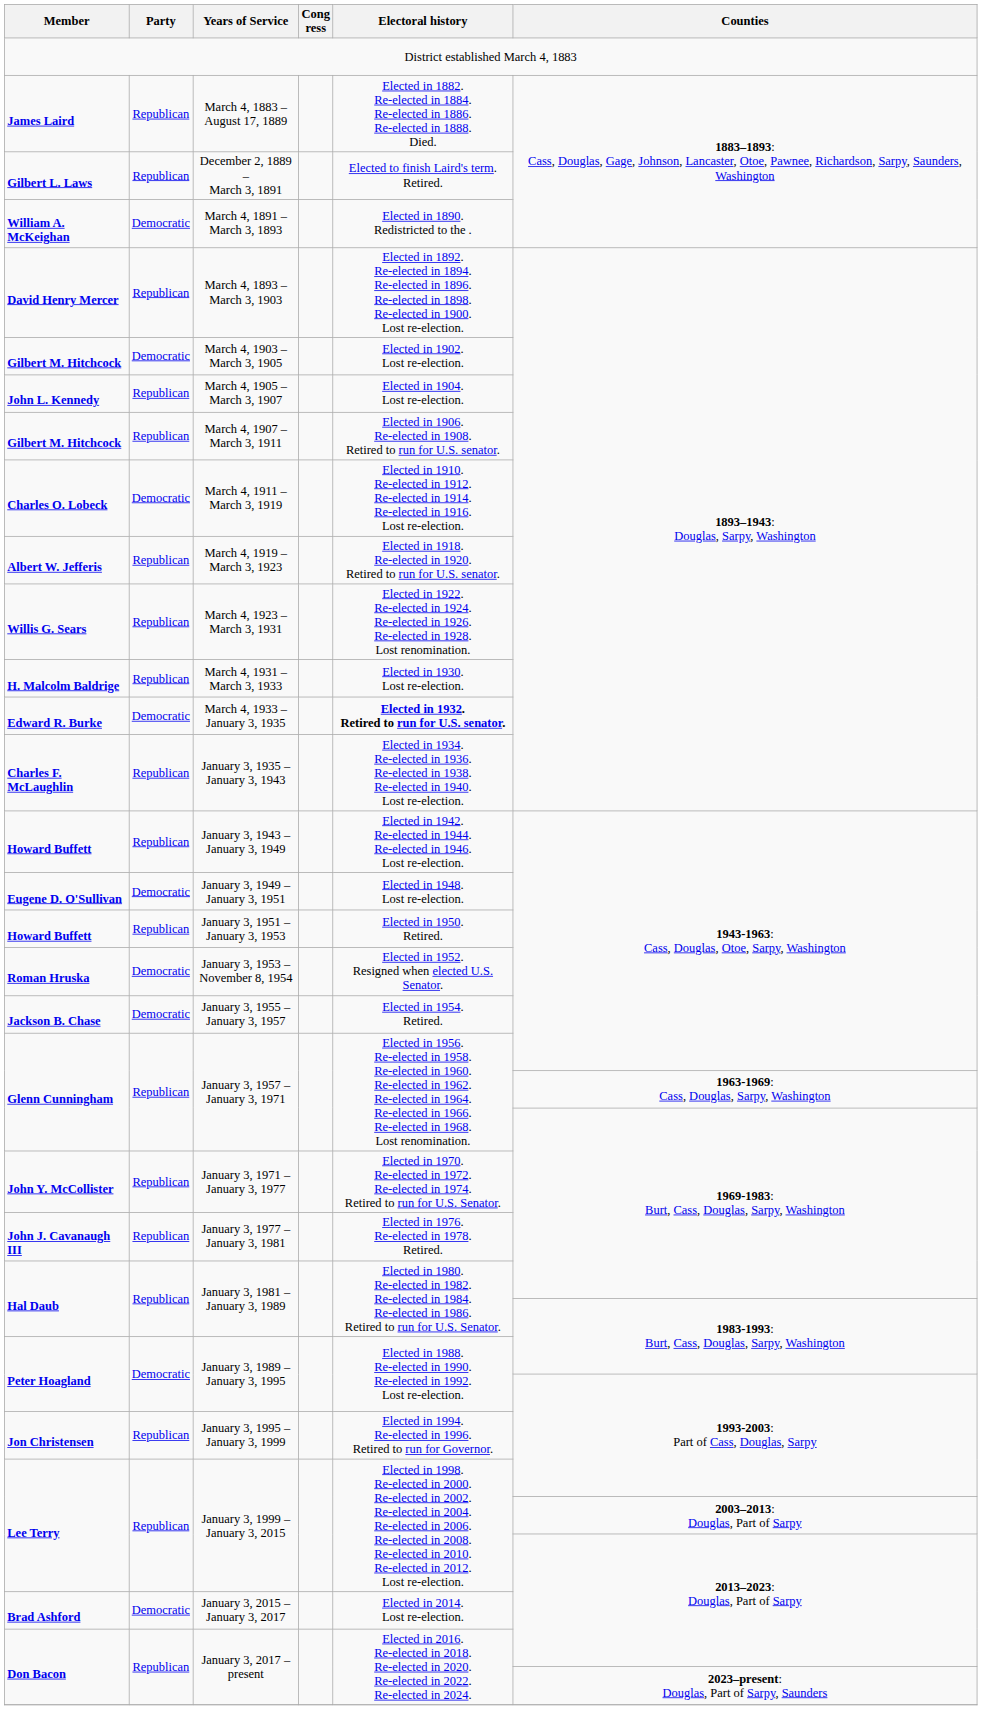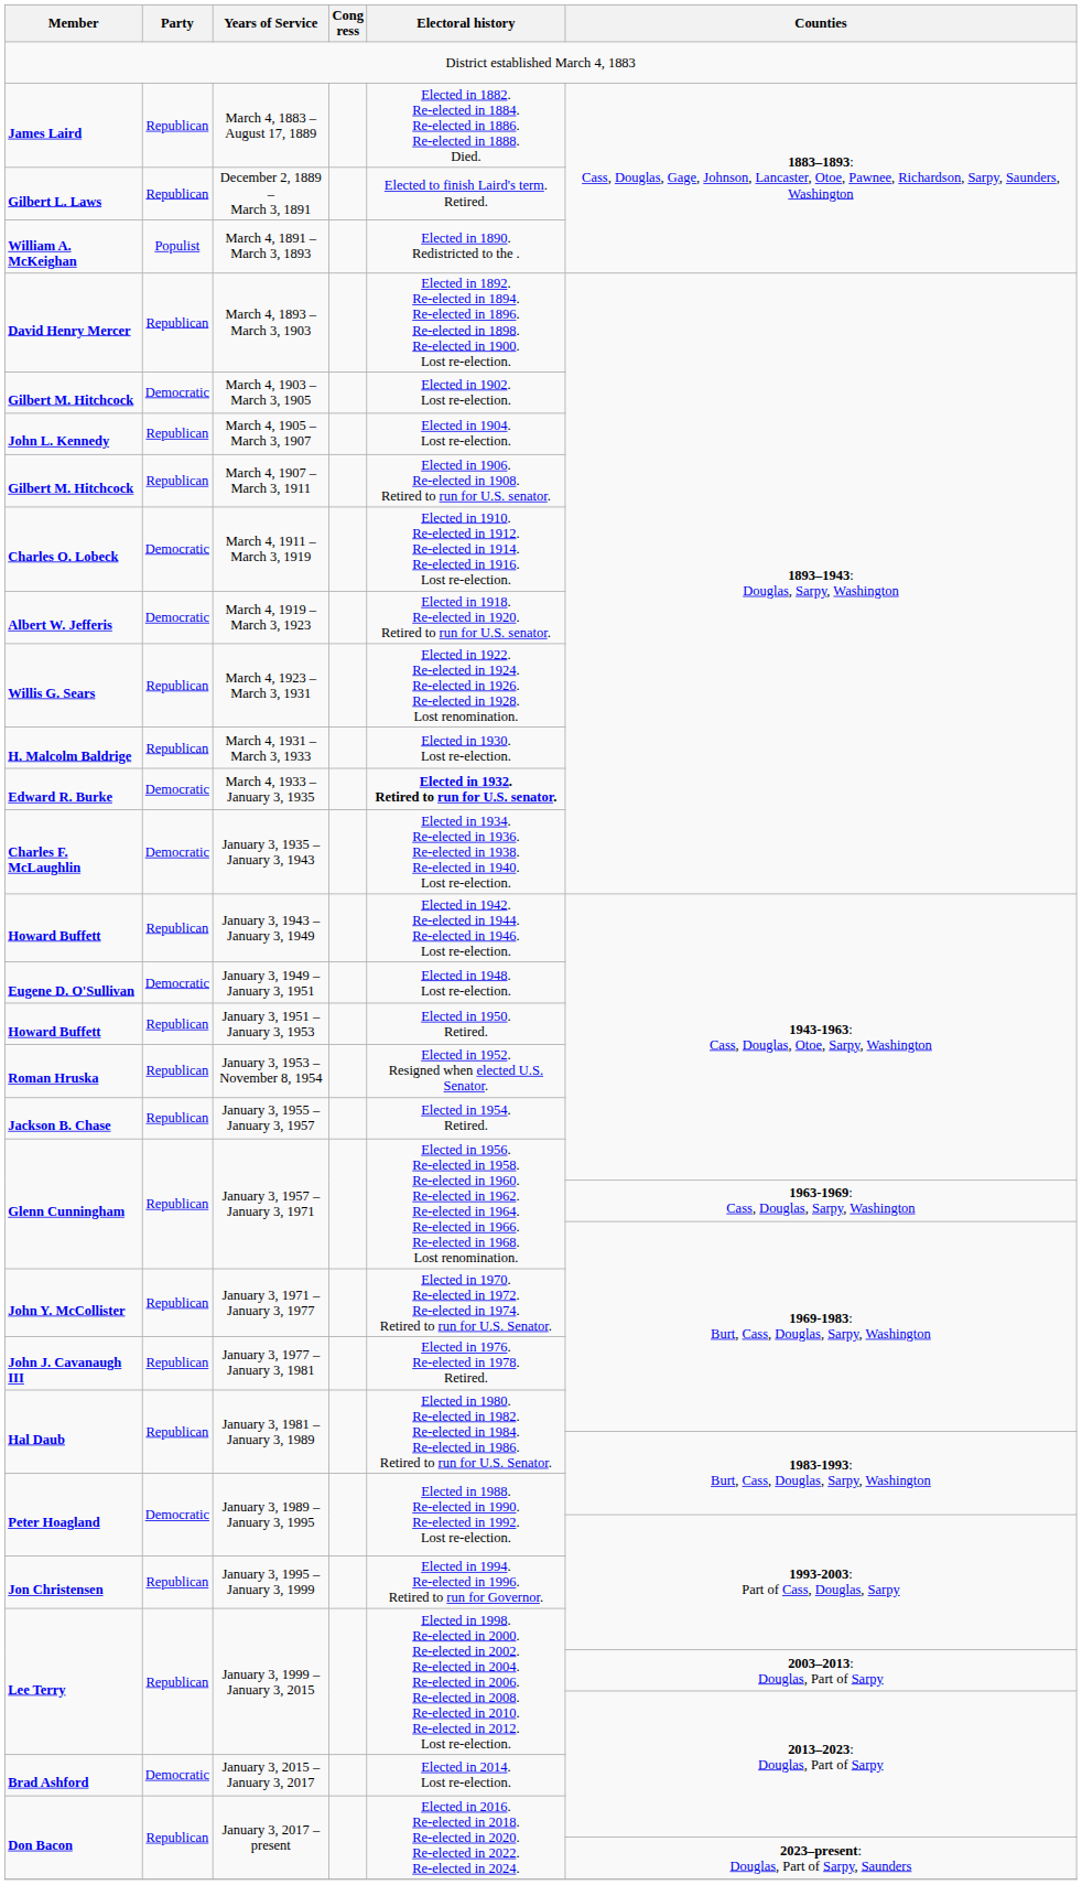 <table class="wikitable" style="text-align:center">
 <tr>
 <th>Member</th>
 <th>Party</th>
 <th>Years of Service</th>
 <th>Cong<br>ress</th>
 <th>Electoral history</th>
 <th>Counties</th>
 </tr>
 <tr style="height:3em">
 <td colspan=6>District established March 4, 1883</td>
 </tr>
 <tr style="height:3em">
 <td align=left><br><strong><a href='#'>James Laird</a></strong><br></td>
 <td><a href='#'>Republican</a></td>
 <td>March 4, 1883 –<br>August 17, 1889</td>
 <td></td>
 <td><a href='#'>Elected in 1882</a>.<br><a href='#'>Re-elected in 1884</a>.<br><a href='#'>Re-elected in 1886</a>.<br><a href='#'>Re-elected in 1888</a>.<br>Died.</td>
 <td rowspan=3><strong>1883–1893</strong>:<br><a href='#'>Cass</a>, <a href='#'>Douglas</a>, <a href='#'>Gage</a>, <a href='#'>Johnson</a>, <a href='#'>Lancaster</a>, <a href='#'>Otoe</a>, <a href='#'>Pawnee</a>, <a href='#'>Richardson</a>, <a href='#'>Sarpy</a>, <a href='#'>Saunders</a>, <a href='#'>Washington</a></td>
 </tr>
 <tr style="height:3em">
 <td align=left><br><strong><a href='#'>Gilbert L. Laws</a></strong><br></td>
 <td><a href='#'>Republican</a></td>
 <td>December 2, 1889 –<br>March 3, 1891</td>
 <td></td>
 <td><a href='#'>Elected to finish Laird's term</a>.<br>Retired.</td>
 </tr>
 <tr style="height:3em">
 <td align=left><br><strong><a href='#'>William A. McKeighan</a></strong><br></td>
-<td><a href='#'>Democratic</a></td>
+<td><a href='#'>Populist</a></td>
 <td>March 4, 1891 –<br>March 3, 1893</td>
 <td></td>
 <td><a href='#'>Elected in 1890</a>.<br>Redistricted to the .</td>
 </tr>
 <tr style="height:3em">
 <td align=left><br><strong><a href='#'>David Henry Mercer</a></strong><br></td>
 <td><a href='#'>Republican</a></td>
 <td>March 4, 1893 –<br>March 3, 1903</td>
 <td></td>
 <td><a href='#'>Elected in 1892</a>.<br><a href='#'>Re-elected in 1894</a>.<br><a href='#'>Re-elected in 1896</a>.<br><a href='#'>Re-elected in 1898</a>.<br><a href='#'>Re-elected in 1900</a>.<br>Lost re-election.</td>
 <td rowspan="10"><strong>1893–1943</strong>:<br><a href='#'>Douglas</a>, <a href='#'>Sarpy</a>, <a href='#'>Washington</a></td>
 </tr>
 <tr style="height:3em">
 <td align=left><br><strong><a href='#'>Gilbert M. Hitchcock</a></strong><br></td>
 <td><a href='#'>Democratic</a></td>
 <td>March 4, 1903 –<br>March 3, 1905</td>
 <td></td>
 <td><a href='#'>Elected in 1902</a>.<br>Lost re-election.</td>
 </tr>
 <tr style="height:3em">
 <td align=left><br><strong><a href='#'>John L. Kennedy</a></strong><br></td>
 <td><a href='#'>Republican</a></td>
 <td>March 4, 1905 –<br>March 3, 1907</td>
 <td></td>
 <td><a href='#'>Elected in 1904</a>.<br>Lost re-election.</td>
 </tr>
 <tr style="height:3em">
 <td align=left><br><strong><a href='#'>Gilbert M. Hitchcock</a></strong><br></td>
 <td><a href='#'>Republican</a></td>
 <td>March 4, 1907 –<br>March 3, 1911</td>
 <td></td>
 <td><a href='#'>Elected in 1906</a>.<br><a href='#'>Re-elected in 1908</a>.<br>Retired to <a href='#'>run for U.S. senator</a>.</td>
 </tr>
 <tr style="height:3em">
 <td align=left><br><strong><a href='#'>Charles O. Lobeck</a></strong><br></td>
 <td><a href='#'>Democratic</a></td>
 <td nowrap>March 4, 1911 –<br>March 3, 1919</td>
 <td></td>
 <td><a href='#'>Elected in 1910</a>.<br><a href='#'>Re-elected in 1912</a>.<br><a href='#'>Re-elected in 1914</a>.<br><a href='#'>Re-elected in 1916</a>.<br>Lost re-election.</td>
 </tr>
 <tr style="height:3em">
 <td align=left><br><strong><a href='#'>Albert W. Jefferis</a></strong><br></td>
-<td><a href='#'>Republican</a></td>
+<td><a href='#'>Democratic</a></td>
 <td>March 4, 1919 –<br>March 3, 1923</td>
 <td></td>
 <td><a href='#'>Elected in 1918</a>.<br><a href='#'>Re-elected in 1920</a>.<br>Retired to <a href='#'>run for U.S. senator</a>.</td>
 </tr>
 <tr style="height:3em">
 <td align=left><br><strong><a href='#'>Willis G. Sears</a></strong><br></td>
 <td><a href='#'>Republican</a></td>
 <td>March 4, 1923 –<br>March 3, 1931</td>
 <td></td>
 <td><a href='#'>Elected in 1922</a>.<br><a href='#'>Re-elected in 1924</a>.<br><a href='#'>Re-elected in 1926</a>.<br><a href='#'>Re-elected in 1928</a>.<br>Lost renomination.</td>
 </tr>
 <tr style="height:3em">
 <td align=left><br><strong><a href='#'>H. Malcolm Baldrige</a></strong><br></td>
 <td><a href='#'>Republican</a></td>
 <td>March 4, 1931 –<br>March 3, 1933</td>
 <td></td>
 <td><a href='#'>Elected in 1930</a>.<br>Lost re-election.</td>
 </tr>
 <tr style="height:3em">
 <td align=left><br><strong><a href='#'>Edward R. Burke</a></strong><br></td>
 <td><a href='#'>Democratic</a></td>
 <td>March 4, 1933 –<br>January 3, 1935</td>
 <td></td>
 <td><strong><a href='#'>Elected in 1932</a>.<br>Retired to <a href='#'>run for U.S. senator</a>.</strong></td>
 </tr>
 <tr style="height:3em">
 <td align=left><br><strong><a href='#'>Charles F. McLaughlin</a></strong><br></td>
-<td><a href='#'>Republican</a></td>
+<td><a href='#'>Democratic</a></td>
 <td>January 3, 1935 –<br>January 3, 1943</td>
 <td></td>
 <td><a href='#'>Elected in 1934</a>.<br><a href='#'>Re-elected in 1936</a>.<br><a href='#'>Re-elected in 1938</a>.<br><a href='#'>Re-elected in 1940</a>.<br>Lost re-election.</td>
 </tr>
 <tr style="height:3em">
 <td align=left><br><strong><a href='#'>Howard Buffett</a></strong><br></td>
 <td><a href='#'>Republican</a></td>
 <td>January 3, 1943 –<br>January 3, 1949</td>
 <td></td>
 <td><a href='#'>Elected in 1942</a>.<br><a href='#'>Re-elected in 1944</a>.<br><a href='#'>Re-elected in 1946</a>.<br>Lost re-election.</td>
 <td rowspan=6><strong>1943-1963</strong>:<br><a href='#'>Cass</a>, <a href='#'>Douglas</a>, <a href='#'>Otoe</a>, <a href='#'>Sarpy</a>, <a href='#'>Washington</a></td>
 </tr>
 <tr style="height:3em">
 <td align=left><br><strong><a href='#'>Eugene D. O'Sullivan</a></strong><br></td>
 <td><a href='#'>Democratic</a></td>
 <td>January 3, 1949 –<br>January 3, 1951</td>
 <td></td>
 <td><a href='#'>Elected in 1948</a>.<br>Lost re-election.</td>
 </tr>
 <tr style="height:3em">
 <td align=left><br><strong><a href='#'>Howard Buffett</a></strong><br></td>
 <td><a href='#'>Republican</a></td>
 <td>January 3, 1951 –<br>January 3, 1953</td>
 <td></td>
 <td><a href='#'>Elected in 1950</a>.<br>Retired.</td>
 </tr>
 <tr style="height:3em">
 <td align=left><br><strong><a href='#'>Roman Hruska</a></strong><br></td>
-<td><a href='#'>Democratic</a></td>
+<td><a href='#'>Republican</a></td>
 <td>January 3, 1953 –<br>November 8, 1954</td>
 <td></td>
 <td><a href='#'>Elected in 1952</a>.<br>Resigned when <a href='#'>elected U.S. Senator</a>.</td>
 </tr>
 <tr style="height:3em">
 <td align=left><br><strong><a href='#'>Jackson B. Chase</a></strong><br></td>
-<td><a href='#'>Democratic</a></td>
+<td><a href='#'>Republican</a></td>
 <td>January 3, 1955 –<br>January 3, 1957</td>
 <td></td>
 <td><a href='#'>Elected in 1954</a>.<br>Retired.</td>
 </tr>
 <tr style="height:3em">
 <td rowspan=3 align=left><br><strong><a href='#'>Glenn Cunningham</a></strong><br></td>
 <td rowspan=3 ><a href='#'>Republican</a></td>
 <td rowspan=3 nowrap>January 3, 1957 –<br>January 3, 1971</td>
 <td rowspan=3></td>
 <td rowspan=3><a href='#'>Elected in 1956</a>.<br><a href='#'>Re-elected in 1958</a>.<br><a href='#'>Re-elected in 1960</a>.<br><a href='#'>Re-elected in 1962</a>.<br><a href='#'>Re-elected in 1964</a>.<br><a href='#'>Re-elected in 1966</a>.<br><a href='#'>Re-elected in 1968</a>.<br>Lost renomination.</td>
 </tr>
 <tr style="height:3em">
 <td><strong>1963-1969</strong>:<br><a href='#'>Cass</a>, <a href='#'>Douglas</a>, <a href='#'>Sarpy</a>, <a href='#'>Washington</a></td>
 </tr>
 <tr style="height:3em">
 <td rowspan=4><strong>1969-1983</strong>:<br><a href='#'>Burt</a>, <a href='#'>Cass</a>, <a href='#'>Douglas</a>, <a href='#'>Sarpy</a>, <a href='#'>Washington</a></td>
 </tr>
 <tr style="height:3em">
 <td align=left><br><strong><a href='#'>John Y. McCollister</a></strong><br></td>
 <td><a href='#'>Republican</a></td>
 <td nowrap>January 3, 1971 –<br>January 3, 1977</td>
 <td></td>
 <td><a href='#'>Elected in 1970</a>.<br><a href='#'>Re-elected in 1972</a>.<br><a href='#'>Re-elected in 1974</a>.<br>Retired to <a href='#'>run for U.S. Senator</a>.</td>
 </tr>
 <tr style="height:3em">
 <td align=left><br><strong><a href='#'>John J. Cavanaugh III</a></strong><br></td>
 <td><a href='#'>Republican</a></td>
 <td>January 3, 1977 –<br>January 3, 1981</td>
 <td></td>
 <td><a href='#'>Elected in 1976</a>.<br><a href='#'>Re-elected in 1978</a>.<br>Retired.</td>
 </tr>
 <tr style="height:3em">
 <td rowspan=2 align=left><br><strong><a href='#'>Hal Daub</a></strong><br></td>
 <td rowspan=2 ><a href='#'>Republican</a></td>
 <td rowspan=2 nowrap>January 3, 1981 –<br>January 3, 1989</td>
 <td rowspan=2></td>
 <td rowspan=2><a href='#'>Elected in 1980</a>.<br><a href='#'>Re-elected in 1982</a>.<br><a href='#'>Re-elected in 1984</a>.<br><a href='#'>Re-elected in 1986</a>.<br>Retired to <a href='#'>run for U.S. Senator</a>.</td>
 </tr>
 <tr style="height:3em">
 <td rowspan=2><strong>1983-1993</strong>:<br><a href='#'>Burt</a>, <a href='#'>Cass</a>, <a href='#'>Douglas</a>, <a href='#'>Sarpy</a>, <a href='#'>Washington</a></td>
 </tr>
 <tr style="height:3em">
 <td rowspan=2 align=left><br><strong><a href='#'>Peter Hoagland</a></strong><br></td>
 <td rowspan=2 ><a href='#'>Democratic</a></td>
 <td rowspan=2>January 3, 1989 –<br>January 3, 1995</td>
 <td rowspan=2></td>
 <td rowspan=2><a href='#'>Elected in 1988</a>.<br><a href='#'>Re-elected in 1990</a>.<br><a href='#'>Re-elected in 1992</a>.<br>Lost re-election.</td>
 </tr>
 <tr style="height:3em">
 <td rowspan=3><strong>1993-2003</strong>:<br>Part of <a href='#'>Cass</a>, <a href='#'>Douglas</a>, <a href='#'>Sarpy</a></td>
 </tr>
 <tr style="height:3em">
 <td align=left><br><strong><a href='#'>Jon Christensen</a></strong><br></td>
 <td><a href='#'>Republican</a></td>
 <td>January 3, 1995 –<br>January 3, 1999</td>
 <td></td>
 <td><a href='#'>Elected in 1994</a>.<br><a href='#'>Re-elected in 1996</a>.<br>Retired to <a href='#'>run for Governor</a>.</td>
 </tr>
 <tr style="height:3em">
 <td rowspan=3 align=left><br><strong><a href='#'>Lee Terry</a></strong><br></td>
 <td rowspan=3 ><a href='#'>Republican</a></td>
 <td rowspan=3 nowrap>January 3, 1999 –<br>January 3, 2015</td>
 <td rowspan=3></td>
 <td rowspan=3><a href='#'>Elected in 1998</a>.<br><a href='#'>Re-elected in 2000</a>.<br><a href='#'>Re-elected in 2002</a>.<br><a href='#'>Re-elected in 2004</a>.<br><a href='#'>Re-elected in 2006</a>.<br><a href='#'>Re-elected in 2008</a>.<br><a href='#'>Re-elected in 2010</a>.<br><a href='#'>Re-elected in 2012</a>.<br>Lost re-election.</td>
 </tr>
 <tr style="height:3em">
 <td><strong>2003–2013</strong>:<br><a href='#'>Douglas</a>, Part of <a href='#'>Sarpy</a><br></td>
 </tr>
 <tr style="height:3em">
 <td rowspan=3><strong>2013–2023</strong>:<br><a href='#'>Douglas</a>, Part of <a href='#'>Sarpy</a><br><br></td>
 </tr>
 <tr style="height:3em">
 <td align=left><br><strong><a href='#'>Brad Ashford</a></strong><br></td>
 <td><a href='#'>Democratic</a></td>
 <td>January 3, 2015 –<br>January 3, 2017</td>
 <td></td>
 <td><a href='#'>Elected in 2014</a>.<br>Lost re-election.</td>
 </tr>
 <tr style="height:3em">
 <td rowspan=2 align=left><br><strong><a href='#'>Don Bacon</a></strong><br></td>
 <td rowspan=2 ><a href='#'>Republican</a></td>
 <td rowspan=2 nowrap>January 3, 2017 –<br>present</td>
 <td rowspan=2></td>
 <td rowspan=2><a href='#'>Elected in 2016</a>.<br><a href='#'>Re-elected in 2018</a>.<br><a href='#'>Re-elected in 2020</a>.<br><a href='#'>Re-elected in 2022</a>.<br><a href='#'>Re-elected in 2024</a>.</td>
 </tr>
 <tr style="height:3em">
 <td><strong>2023–present</strong>:<br><a href='#'>Douglas</a>, Part of <a href='#'>Sarpy</a>, <a href='#'>Saunders</a><br></td>
 </tr>
 <tr>
 </tr>
 </table>
